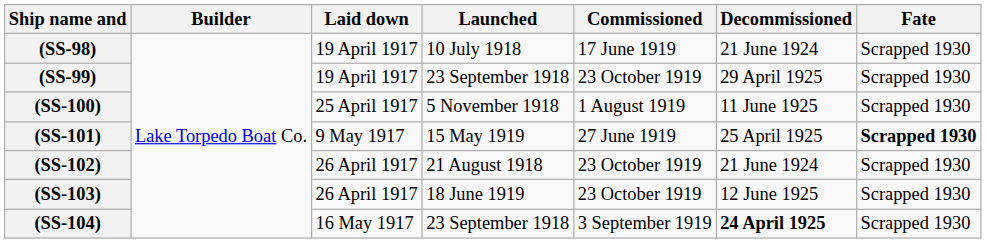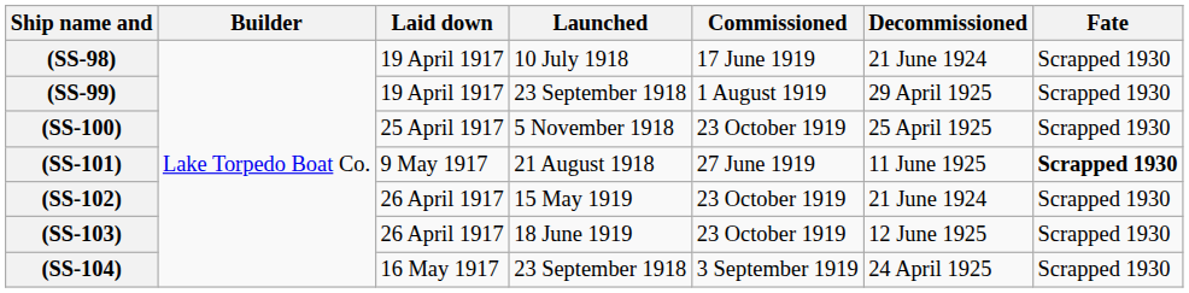 <table class="sortable wikitable plainrowheaders">
 <tr>
 <th scope="col">Ship name and </th>
 <th scope="col">Builder</th>
 <th scope="col">Laid down</th>
 <th scope="col">Launched</th>
 <th scope="col">Commissioned</th>
 <th scope="col">Decommissioned</th>
 <th scope="col">Fate</th>
 </tr>
 <tr>
 <th scope="row"> (SS-98)</th>
 <td rowspan=7><a href='#'>Lake Torpedo Boat</a> Co.</td>
 <td>19 April 1917</td>
 <td>10 July 1918</td>
 <td>17 June 1919</td>
 <td>21 June 1924</td>
 <td>Scrapped 1930</td>
 </tr>
 <tr>
 <th scope="row"> (SS-99)</th>
 <td>19 April 1917</td>
 <td>23 September 1918</td>
-<td>23 October 1919</td>
+<td>1 August 1919</td>
 <td>29 April 1925</td>
 <td>Scrapped 1930</td>
 </tr>
 <tr>
 <th scope="row"> (SS-100)</th>
 <td>25 April 1917</td>
 <td>5 November 1918</td>
-<td>1 August 1919</td>
-<td>11 June 1925</td>
+<td>23 October 1919</td>
+<td>25 April 1925</td>
 <td>Scrapped 1930</td>
 </tr>
 <tr>
 <th scope="row"> (SS-101)</th>
 <td>9 May 1917</td>
-<td>15 May 1919</td>
+<td>21 August 1918</td>
 <td>27 June 1919</td>
-<td>25 April 1925</td>
+<td>11 June 1925</td>
 <td><strong>Scrapped 1930</strong></td>
 </tr>
 <tr>
 <th scope="row"> (SS-102)</th>
 <td>26 April 1917</td>
-<td>21 August 1918</td>
+<td>15 May 1919</td>
 <td>23 October 1919</td>
 <td>21 June 1924</td>
 <td>Scrapped 1930</td>
 </tr>
 <tr>
 <th scope="row"> (SS-103)</th>
 <td>26 April 1917</td>
 <td>18 June 1919</td>
 <td>23 October 1919</td>
 <td>12 June 1925</td>
 <td>Scrapped 1930</td>
 </tr>
 <tr>
 <th scope="row"> (SS-104)</th>
 <td>16 May 1917</td>
 <td>23 September 1918</td>
 <td>3 September 1919</td>
-<td><strong>24 April 1925</strong></td>
+<td>24 April 1925</td>
 <td>Scrapped 1930</td>
 </tr>
 </table>
